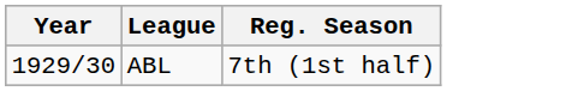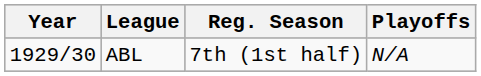 <table class="wikitable">
 <tr>
 <th>Year</th>
 <th>League</th>
 <th>Reg. Season</th>
+<th>Playoffs</th>
 </tr>
 <tr>
 <td>1929/30</td>
 <td>ABL</td>
 <td>7th (1st half)</td>
+<td><em>N/A</em></td>
 </tr>
 </table>
